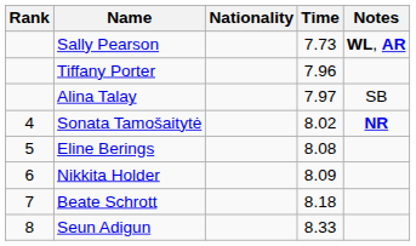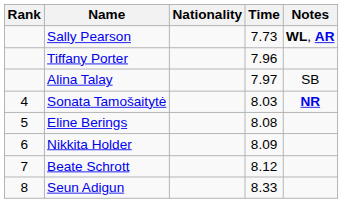 <table class="wikitable sortable" style="text-align:center">
 <tr>
 <th>Rank</th>
 <th>Name</th>
 <th>Nationality</th>
 <th>Time</th>
 <th>Notes</th>
 </tr>
 <tr>
 <td></td>
 <td align=left><a href='#'>Sally Pearson</a></td>
 <td align=left></td>
 <td>7.73</td>
 <td><strong>WL</strong>, <strong><a href='#'>AR</a></strong></td>
 </tr>
 <tr>
 <td></td>
 <td align=left><a href='#'>Tiffany Porter</a></td>
 <td align=left></td>
 <td>7.96</td>
 <td></td>
 </tr>
 <tr>
 <td></td>
 <td align=left><a href='#'>Alina Talay</a></td>
 <td align=left></td>
 <td>7.97</td>
 <td>SB</td>
 </tr>
 <tr>
 <td>4</td>
 <td align=left><a href='#'>Sonata Tamošaitytė</a></td>
 <td align=left></td>
-<td>8.02</td>
+<td>8.03</td>
 <td><strong><a href='#'>NR</a></strong></td>
 </tr>
 <tr>
 <td>5</td>
 <td align=left><a href='#'>Eline Berings</a></td>
 <td align=left></td>
 <td>8.08</td>
 <td></td>
 </tr>
 <tr>
 <td>6</td>
 <td align=left><a href='#'>Nikkita Holder</a></td>
 <td align=left></td>
 <td>8.09</td>
 <td></td>
 </tr>
 <tr>
 <td>7</td>
 <td align=left><a href='#'>Beate Schrott</a></td>
 <td align=left></td>
-<td>8.18</td>
+<td>8.12</td>
 <td></td>
 </tr>
 <tr>
 <td>8</td>
 <td align=left><a href='#'>Seun Adigun</a></td>
 <td align=left></td>
 <td>8.33</td>
 <td></td>
 </tr>
 </table>
